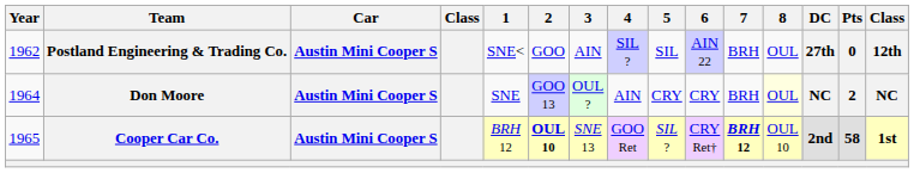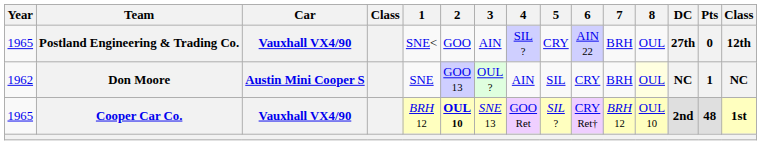 <table class="wikitable" style="text-align:center; font-size:85%">
 <tr>
 <th>Year</th>
 <th>Team</th>
 <th>Car</th>
 <th>Class</th>
 <th>1</th>
 <th>2</th>
 <th>3</th>
 <th>4</th>
 <th>5</th>
 <th>6</th>
 <th>7</th>
 <th>8</th>
 <th>DC</th>
 <th>Pts</th>
 <th>Class</th>
 </tr>
 <tr>
-<td><a href='#'>1962</a></td>
+<td><a href='#'>1965</a></td>
 <th>Postland Engineering & Trading Co.</th>
-<th><a href='#'>Austin Mini Cooper S</a></th>
+<th><a href='#'>Vauxhall VX4/90</a></th>
 <th><span></span></th>
 <td><a href='#'>SNE</a><</td>
 <td><a href='#'>GOO</a></td>
 <td><a href='#'>AIN</a></td>
 <td style="background:#CFCFFF;"><a href='#'>SIL</a><br><small>?</small></td>
-<td><a href='#'>SIL</a></td>
+<td><a href='#'>CRY</a></td>
 <td style="background:#CFCFFF;"><a href='#'>AIN</a><br><small>22</small></td>
 <td><a href='#'>BRH</a></td>
 <td><a href='#'>OUL</a></td>
 <th>27th</th>
 <th>0</th>
 <th>12th</th>
 </tr>
 <tr>
-<td><a href='#'>1964</a></td>
+<td><a href='#'>1962</a></td>
 <th>Don Moore</th>
 <th><a href='#'>Austin Mini Cooper S</a></th>
 <th><span></span></th>
 <td><a href='#'>SNE</a></td>
 <td style="background:#CFCFFF;"><a href='#'>GOO</a><br><small>13</small></td>
 <td style="background:#DFFFDF;"><a href='#'>OUL</a><br><small>?</small></td>
 <td><a href='#'>AIN</a></td>
-<td><a href='#'>CRY</a></td>
+<td><a href='#'>SIL</a></td>
 <td><a href='#'>CRY</a></td>
 <td><a href='#'>BRH</a></td>
 <td style="background: lightyellow;"><a href='#'>OUL</a></td>
 <th>NC</th>
-<th>2</th>
+<th>1</th>
 <th>NC</th>
 </tr>
 <tr>
 <td><a href='#'>1965</a></td>
 <th><a href='#'>Cooper Car Co.</a></th>
-<th><a href='#'>Austin Mini Cooper S</a></th>
+<th><a href='#'>Vauxhall VX4/90</a></th>
 <th><span></span></th>
 <td style="background:#FFFFBF;"><em><a href='#'>BRH</a></em><br><small>12</small></td>
 <td style="background:#FFFFBF;"><strong><a href='#'>OUL</a><br><small>10</small></strong></td>
 <td style="background:#FFFFBF;"><em><a href='#'>SNE</a></em><br><small>13</small></td>
 <td style="background:#EFCFFF;"><a href='#'>GOO</a><br><small>Ret</small></td>
 <td style="background:#FFFFBF;"><em><a href='#'>SIL</a></em><br><small>?</small></td>
 <td style="background:#EFCFFF;"><a href='#'>CRY</a><br><small>Ret†</small></td>
-<td style="background:#FFFFBF;"><strong><em><a href='#'>BRH</a></em><br><small>12</small></strong></td>
+<td style="background:#FFFFBF;"><em><a href='#'>BRH</a></em><br><small>12</small></td>
 <td style="background:#FFFFBF;"><a href='#'>OUL</a><br><small>10</small></td>
 <td style="background:#DFDFDF;"><strong>2nd</strong></td>
-<td style="background:#DFDFDF;"><strong>58</strong></td>
+<td style="background:#DFDFDF;"><strong>48</strong></td>
 <td style="background:#FFFFBF;"><strong>1st</strong></td>
 </tr>
 <tr>
 <th colspan="15"></th>
 </tr>
 </table>
